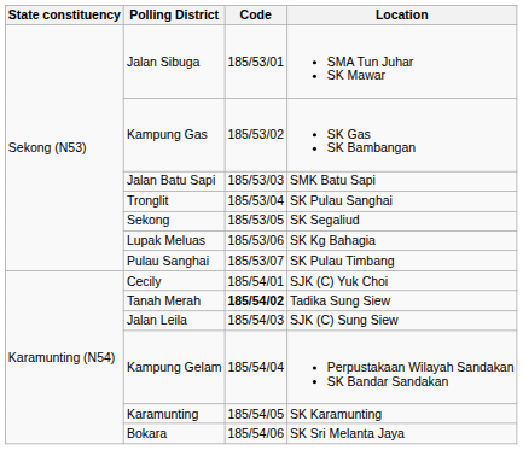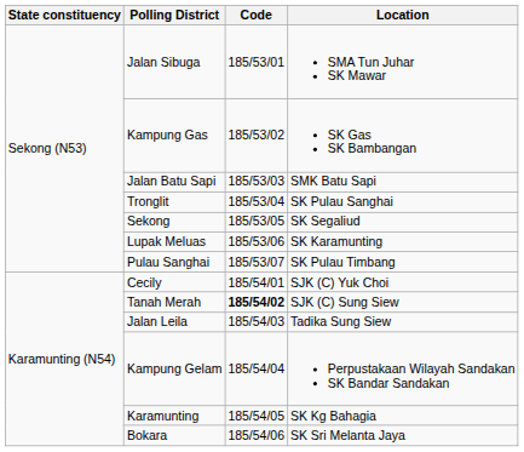 <table class="wikitable sortable mw-collapsible" style="white-space:nowrap;font-size:85%">
 <tr>
 <th>State constituency</th>
 <th>Polling District</th>
 <th>Code</th>
 <th>Location</th>
 </tr>
 <tr>
 <td rowspan="7">Sekong (N53)</td>
 <td>Jalan Sibuga</td>
 <td>185/53/01</td>
 <td><br><ul><li>SMA Tun Juhar</li><li>SK Mawar</li></ul></td>
 </tr>
 <tr>
 <td>Kampung Gas</td>
 <td>185/53/02</td>
 <td><br><ul><li>SK Gas</li><li>SK Bambangan</li></ul></td>
 </tr>
 <tr>
 <td>Jalan Batu Sapi</td>
 <td>185/53/03</td>
 <td>SMK Batu Sapi</td>
 </tr>
 <tr>
 <td>Tronglit</td>
 <td>185/53/04</td>
 <td>SK Pulau Sanghai</td>
 </tr>
 <tr>
 <td>Sekong</td>
 <td>185/53/05</td>
 <td>SK Segaliud</td>
 </tr>
 <tr>
 <td>Lupak Meluas</td>
 <td>185/53/06</td>
-<td>SK Kg Bahagia</td>
+<td>SK Karamunting</td>
 </tr>
 <tr>
 <td>Pulau Sanghai</td>
 <td>185/53/07</td>
 <td>SK Pulau Timbang</td>
 </tr>
 <tr>
 <td rowspan="6">Karamunting (N54)</td>
 <td>Cecily</td>
 <td>185/54/01</td>
 <td>SJK (C) Yuk Choi</td>
 </tr>
 <tr>
 <td>Tanah Merah</td>
 <td><strong>185/54/02</strong></td>
-<td>Tadika Sung Siew</td>
+<td>SJK (C) Sung Siew</td>
 </tr>
 <tr>
 <td>Jalan Leila</td>
 <td>185/54/03</td>
-<td>SJK (C) Sung Siew</td>
+<td>Tadika Sung Siew</td>
 </tr>
 <tr>
 <td>Kampung Gelam</td>
 <td>185/54/04</td>
 <td><br><ul><li>Perpustakaan Wilayah Sandakan</li><li>SK Bandar Sandakan</li></ul></td>
 </tr>
 <tr>
 <td>Karamunting</td>
 <td>185/54/05</td>
-<td>SK Karamunting</td>
+<td>SK Kg Bahagia</td>
 </tr>
 <tr>
 <td>Bokara</td>
 <td>185/54/06</td>
 <td>SK Sri Melanta Jaya</td>
 </tr>
 </table>
